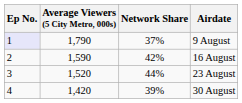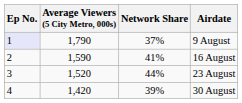 <table class="wikitable">
 <tr>
 <th>Ep No.</th>
 <th>Average Viewers<br><small>(5 City Metro, 000s)</small></th>
 <th>Network Share</th>
 <th>Airdate</th>
 </tr>
 <tr>
 <td style="background: lavender;">1</td>
 <td align="center">1,790</td>
 <td align="center">37%</td>
 <td>9 August</td>
 </tr>
 <tr>
 <td>2</td>
 <td align="center">1,590</td>
-<td align="center">42%</td>
+<td align="center">41%</td>
 <td>16 August</td>
 </tr>
 <tr>
 <td>3</td>
 <td align="center">1,520</td>
 <td align="center">44%</td>
 <td>23 August</td>
 </tr>
 <tr>
 <td>4</td>
 <td align="center">1,420</td>
 <td align="center">39%</td>
 <td>30 August</td>
 </tr>
 </table>
